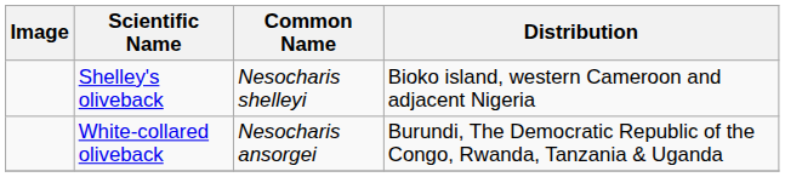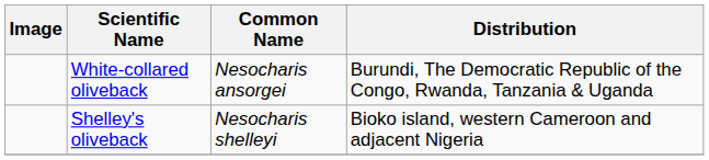 <table class="wikitable">
 <tr>
 <th>Image</th>
 <th>Scientific Name</th>
 <th>Common Name</th>
 <th>Distribution</th>
 </tr>
 <tr>
 <td></td>
+<td><a href='#'>White-collared oliveback</a></td>
+<td><em>Nesocharis ansorgei</em></td>
+<td>Burundi, The Democratic Republic of the Congo, Rwanda, Tanzania & Uganda</td>
+</tr>
+<tr>
+<td></td>
 <td><a href='#'>Shelley's oliveback</a></td>
 <td><em>Nesocharis shelleyi</em></td>
 <td>Bioko island, western Cameroon and adjacent Nigeria</td>
 </tr>
 <tr>
-<td></td>
-<td><a href='#'>White-collared oliveback</a></td>
-<td><em>Nesocharis ansorgei</em></td>
-<td>Burundi, The Democratic Republic of the Congo, Rwanda, Tanzania & Uganda</td>
-</tr>
-<tr>
 </tr>
 </table>
